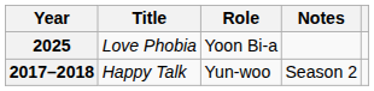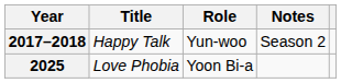 <table class="wikitable plainrowheaders">
 <tr>
 <th scope="col">Year</th>
 <th scope="col">Title</th>
 <th scope="col">Role</th>
 <th scope="col">Notes</th>
 <th scope="col" class="unsortable"></th>
 </tr>
 <tr>
+<th scope="row">2017–2018</th>
+<td><em>Happy Talk</em></td>
+<td>Yun-woo</td>
+<td>Season 2</td>
+<td style="text-align:center"></td>
+</tr>
+<tr>
 <th scope="row">2025</th>
 <td><em>Love Phobia</em></td>
 <td>Yoon Bi-a</td>
 <td></td>
 <td style="text-align:center"></td>
 </tr>
-<tr>
-<th scope="row">2017–2018</th>
-<td><em>Happy Talk</em></td>
-<td>Yun-woo</td>
-<td>Season 2</td>
-<td style="text-align:center"></td>
-</tr>
 </table>
